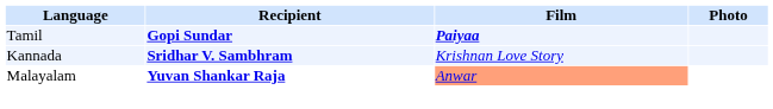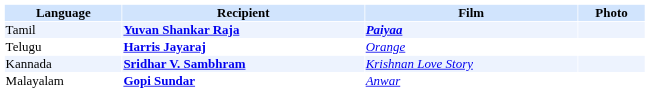 <table cellspacing="1" cellpadding="1" border="0" style="width:50%;">
 <tr style="background:#d1e4fd;">
 <th>Language</th>
 <th>Recipient</th>
 <th>Film</th>
 <th>Photo</th>
 </tr>
 <tr style="background:#edf3fe;">
 <td>Tamil</td>
-<td><strong><a href='#'>Gopi Sundar</a></strong></td>
+<td><strong><a href='#'>Yuvan Shankar Raja</a></strong></td>
 <td><strong><em><a href='#'>Paiyaa</a></em></strong></td>
+<td></td>
+</tr>
+<tr>
+<td>Telugu</td>
+<td><strong><a href='#'>Harris Jayaraj</a></strong></td>
+<td><em><a href='#'>Orange</a></em></td>
 <td></td>
 </tr>
 <tr style="background:#edf3fe;">
 <td>Kannada</td>
 <td><strong><a href='#'>Sridhar V. Sambhram</a></strong></td>
 <td><em><a href='#'>Krishnan Love Story</a></em></td>
 <td></td>
 </tr>
 <tr>
 <td>Malayalam</td>
-<td><strong><a href='#'>Yuvan Shankar Raja</a></strong></td>
-<td style="background: lightsalmon;"><em><a href='#'>Anwar</a></em></td>
+<td><strong><a href='#'>Gopi Sundar</a></strong></td>
+<td><em><a href='#'>Anwar</a></em></td>
 <td></td>
 </tr>
 </table>
